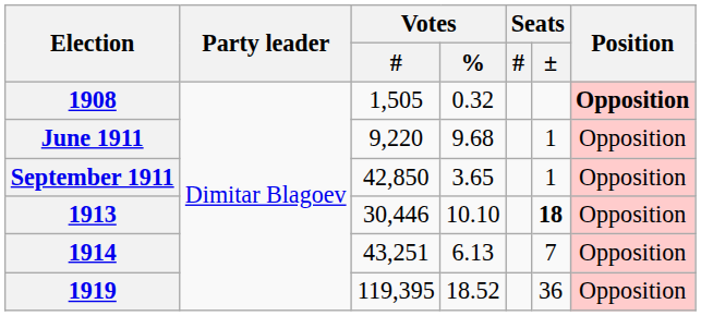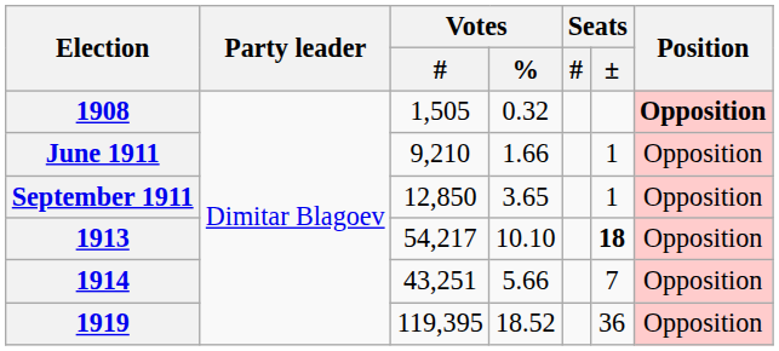 <table class="wikitable" style=text-align:center>
 <tr>
 <th rowspan="2">Election</th>
 <th rowspan="2">Party leader</th>
 <th colspan="2">Votes</th>
 <th colspan="2">Seats</th>
 <th rowspan="2">Position</th>
 </tr>
 <tr>
 <th>#</th>
 <th>%</th>
 <th>#</th>
 <th>±</th>
 </tr>
 <tr>
 <th><a href='#'>1908</a></th>
 <td rowspan="6"><a href='#'>Dimitar Blagoev</a></td>
 <td>1,505</td>
 <td>0.32</td>
 <td></td>
 <td></td>
 <td style="background:#fcc;" align=center><strong>Opposition</strong></td>
 </tr>
 <tr>
 <th><a href='#'>June 1911</a></th>
-<td>9,220</td>
-<td>9.68</td>
+<td>9,210</td>
+<td>1.66</td>
 <td></td>
 <td> 1</td>
 <td style="background:#fcc;" align=center>Opposition</td>
 </tr>
 <tr>
 <th><a href='#'>September 1911</a></th>
-<td>42,850</td>
+<td>12,850</td>
 <td>3.65</td>
 <td></td>
 <td> 1</td>
 <td style="background:#fcc;" align=center>Opposition</td>
 </tr>
 <tr>
 <th><a href='#'>1913</a></th>
-<td>30,446</td>
+<td>54,217</td>
 <td>10.10</td>
 <td></td>
 <td><strong> 18</strong></td>
 <td style="background:#fcc;" align=center>Opposition</td>
 </tr>
 <tr>
 <th><a href='#'>1914</a></th>
 <td>43,251</td>
-<td>6.13</td>
+<td>5.66</td>
 <td></td>
 <td> 7</td>
 <td style="background:#fcc;" align=center>Opposition</td>
 </tr>
 <tr>
 <th><a href='#'>1919</a></th>
 <td>119,395</td>
 <td>18.52</td>
 <td></td>
 <td> 36</td>
 <td style="background:#fcc;" align=center>Opposition</td>
 </tr>
 </table>
